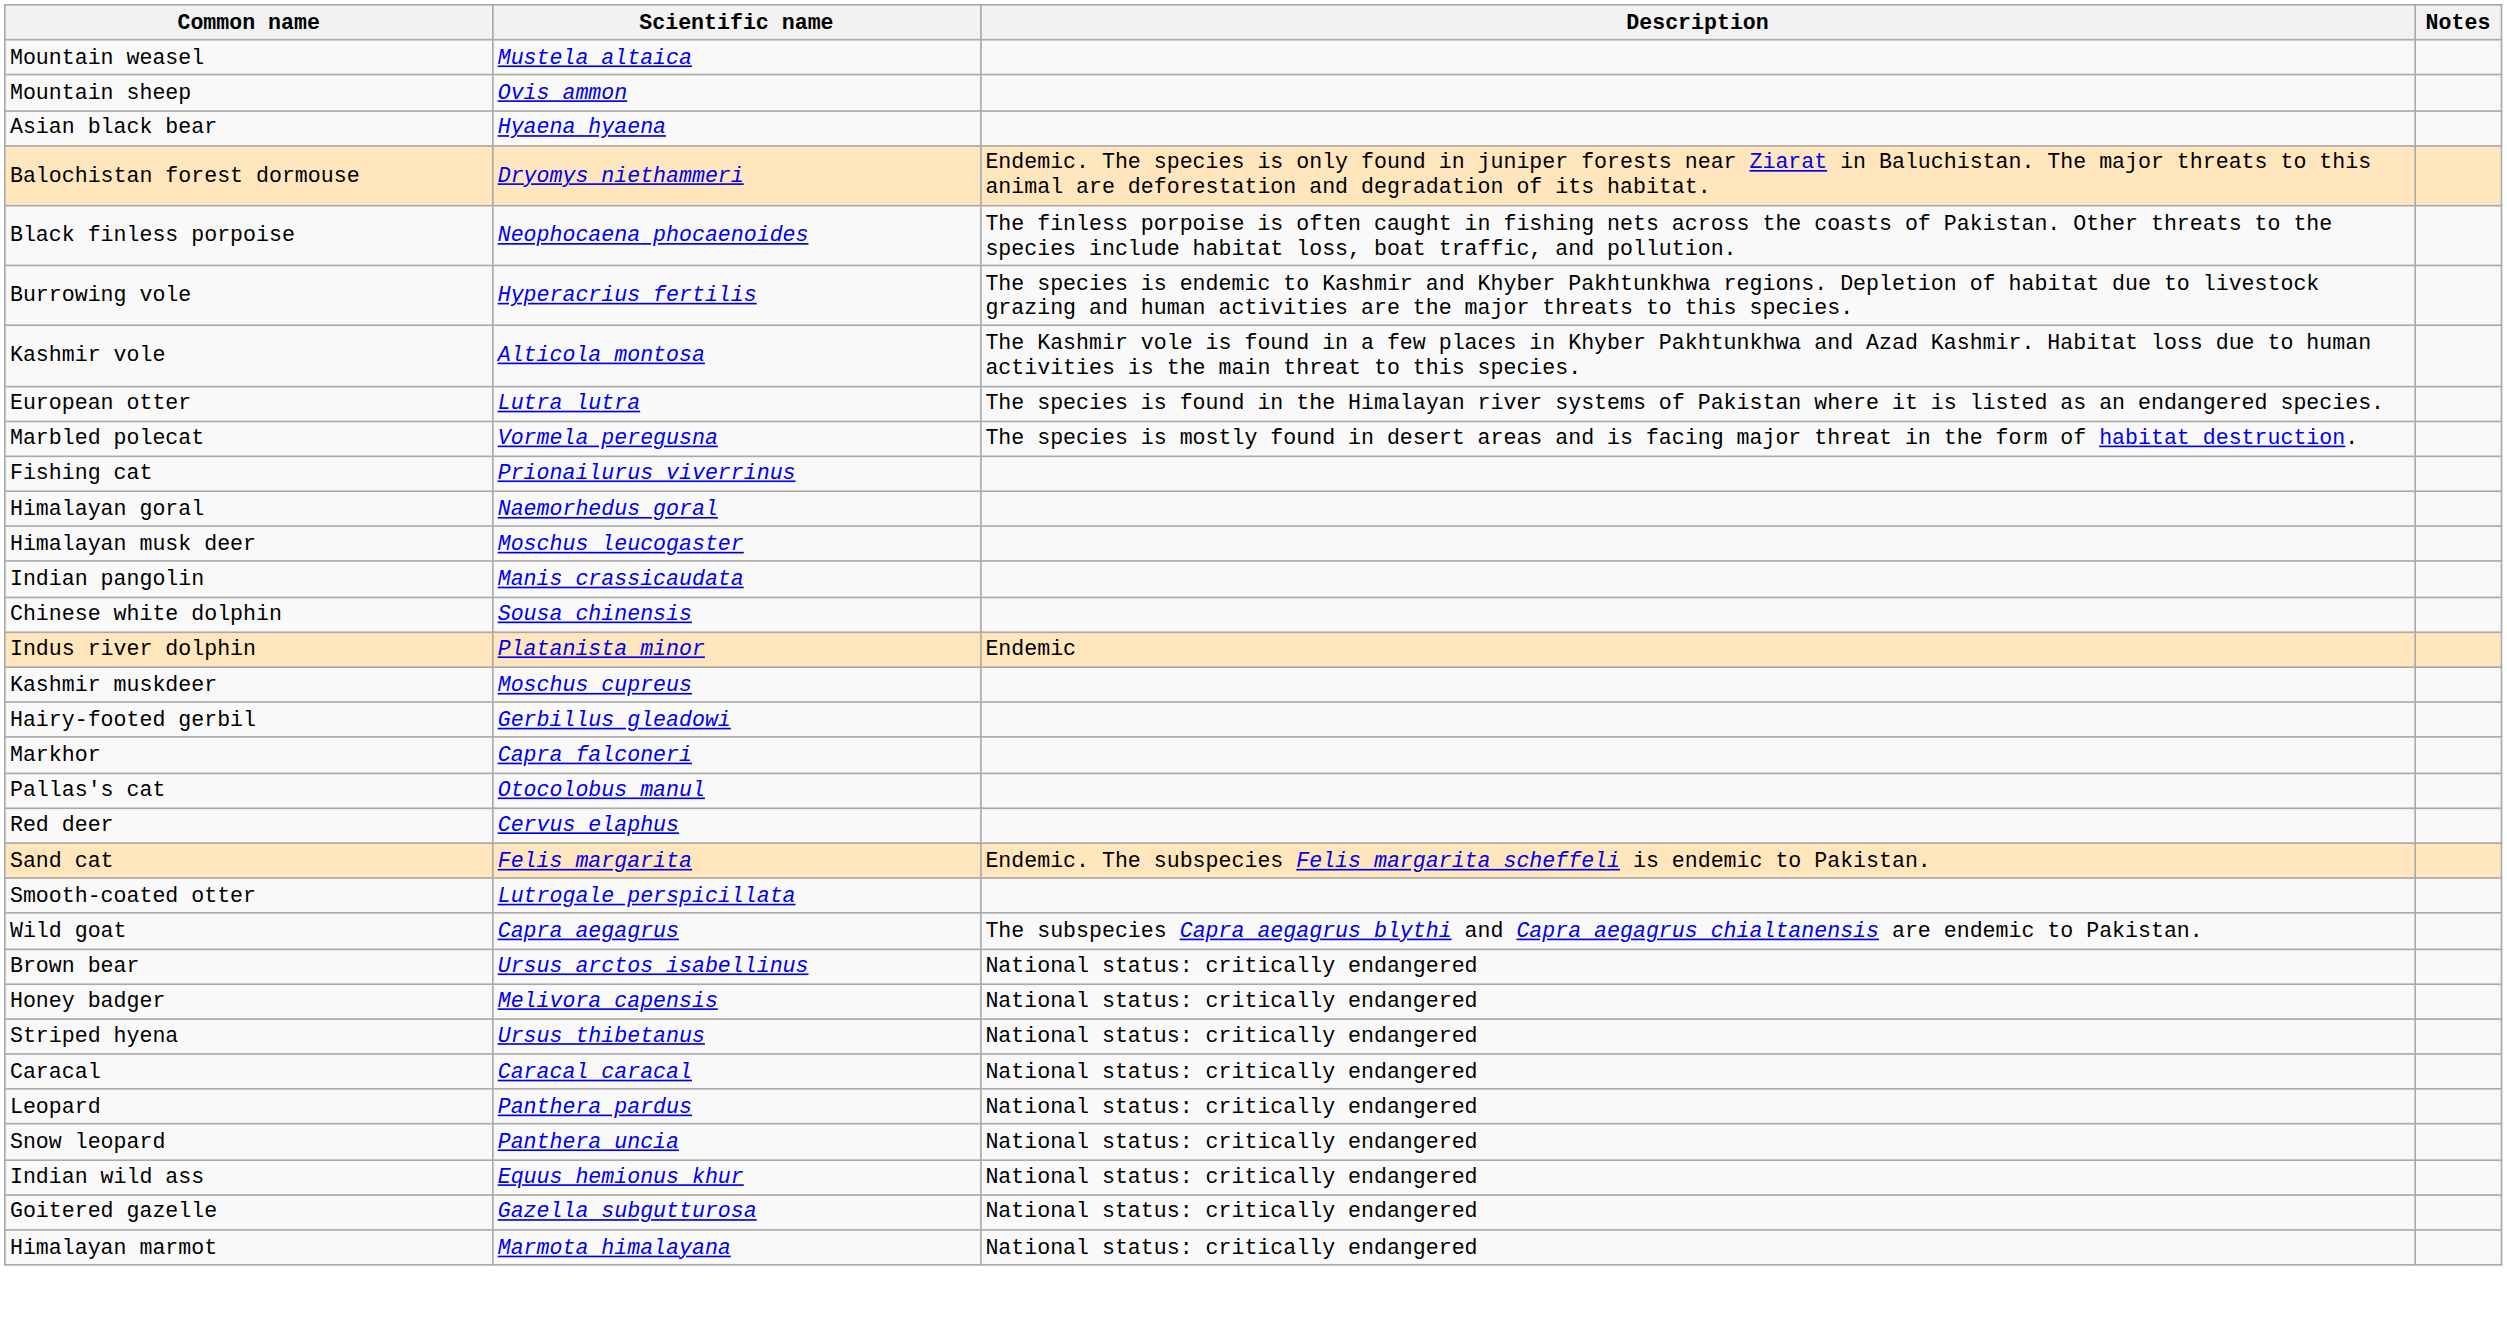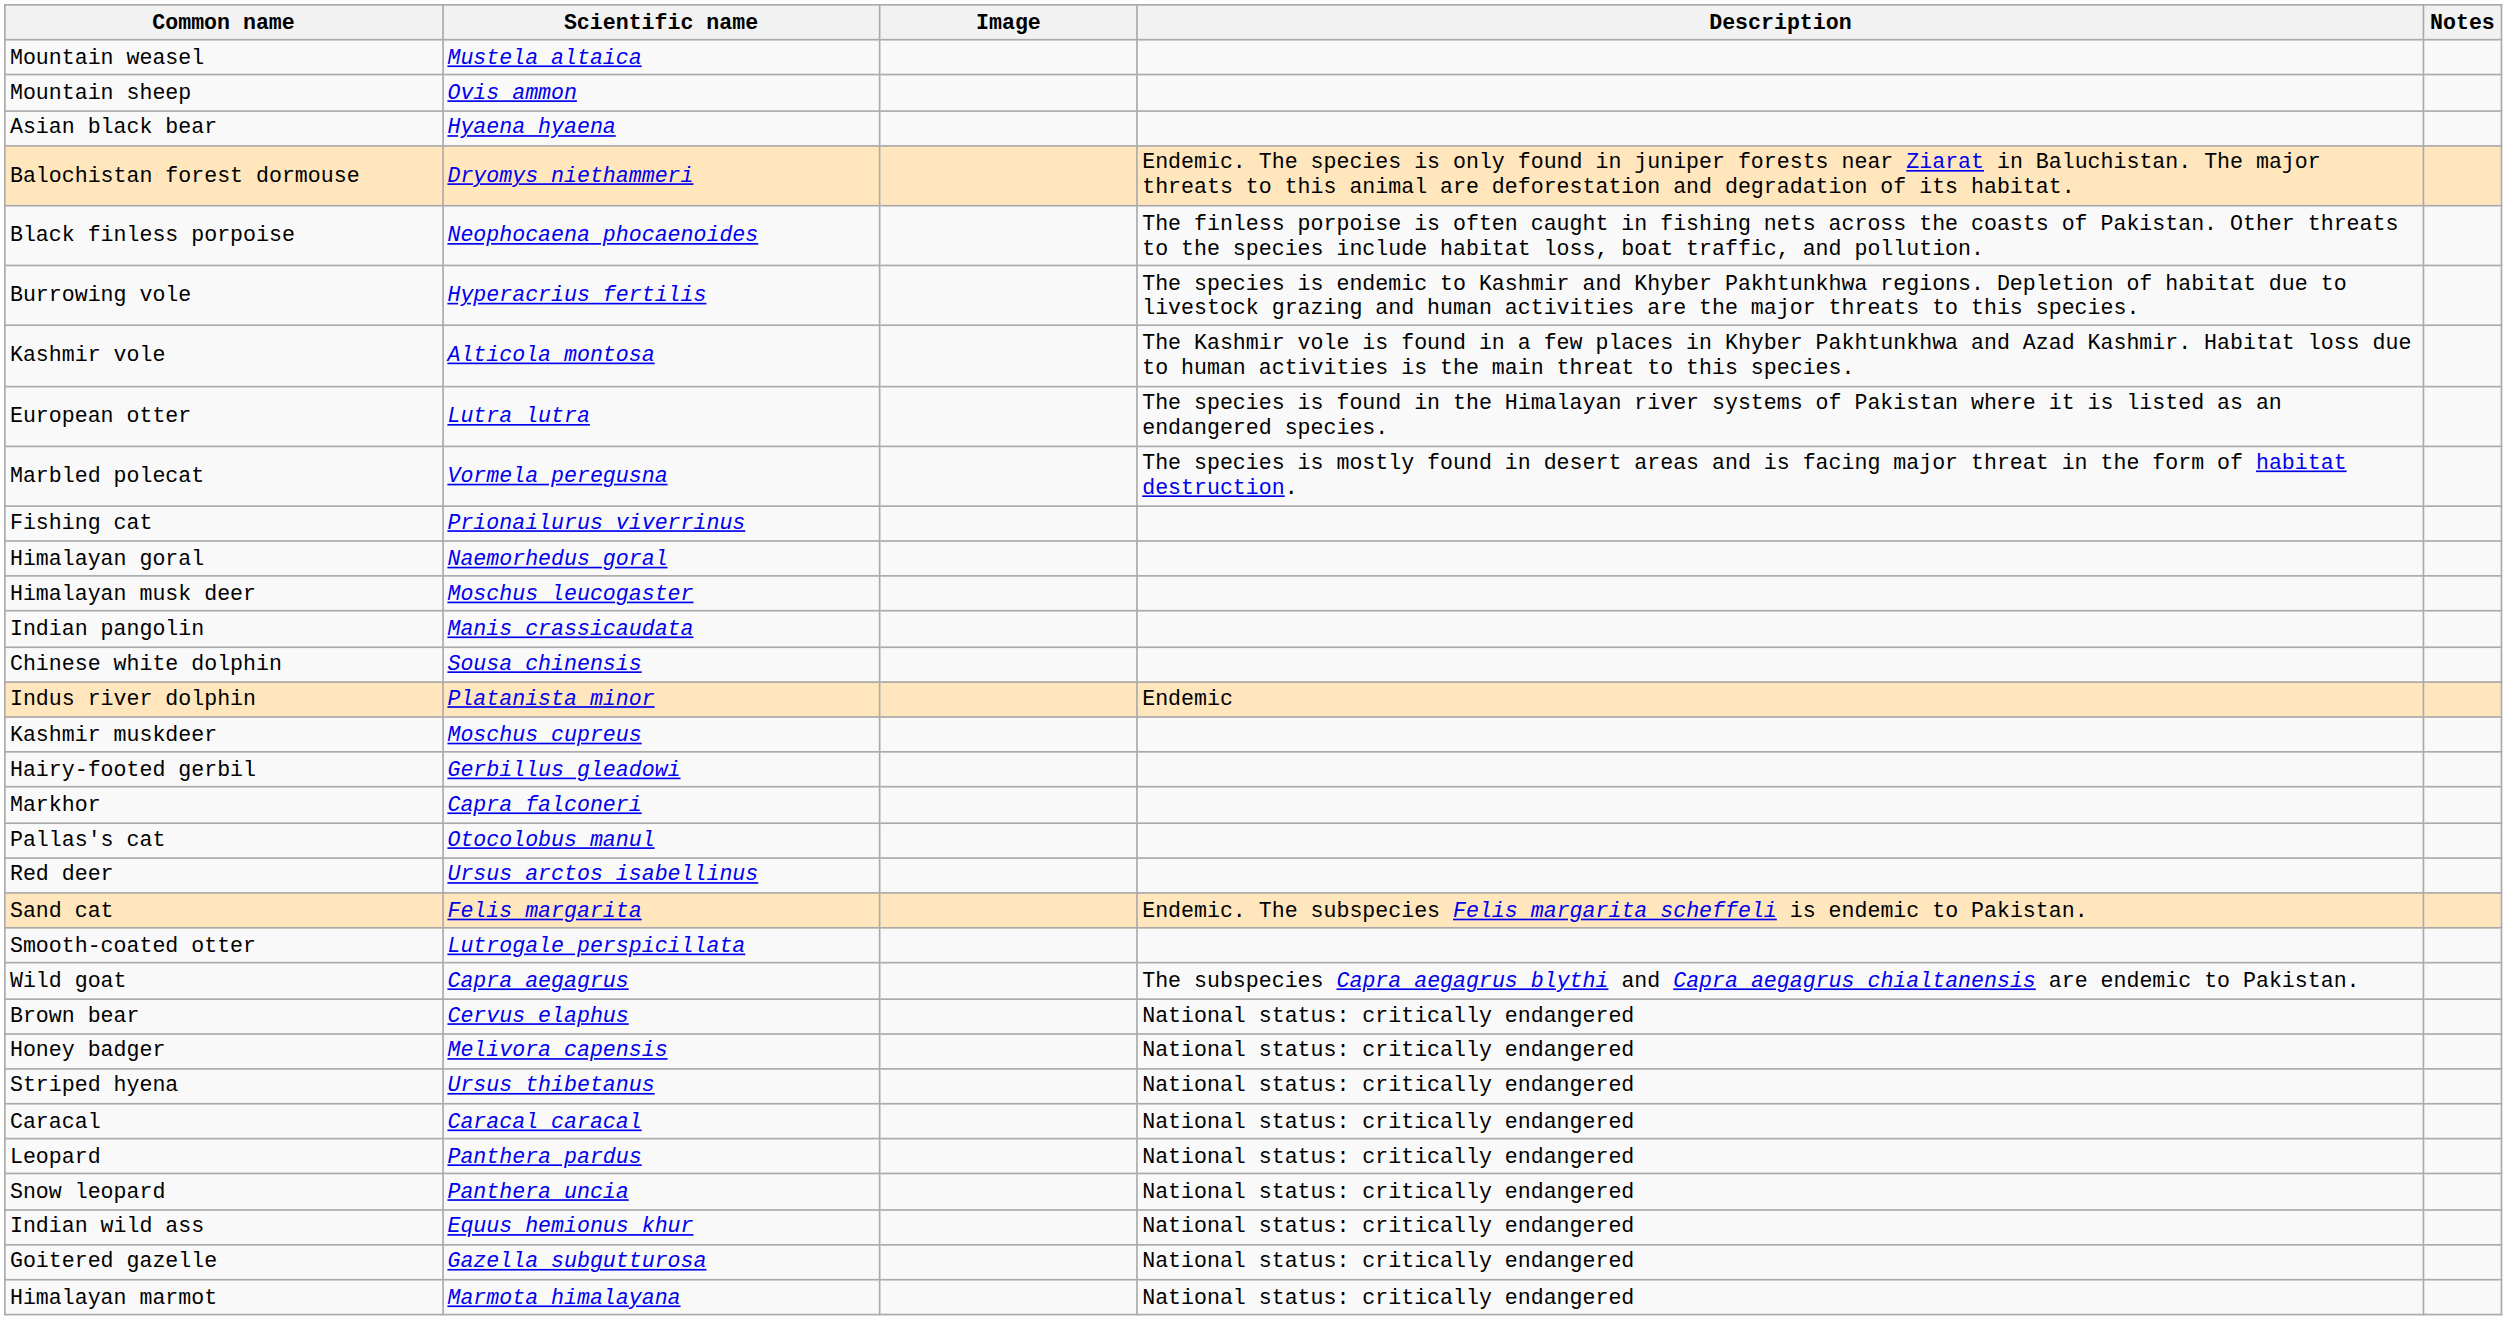 <table class="wikitable sortable" style="width:95%">
 <tr>
 <th class="sortable" ! width=17%><strong>Common name</strong></th>
 <th class="sortable" ! width=17%><strong>Scientific name</strong></th>
+<th class="unsortable" ! width=10%><strong>Image</strong></th>
 <th class="unsortable" ! width=50%><strong>Description</strong></th>
 <th class="unsortable" ! width=3%><strong>Notes</strong></th>
 </tr>
 <tr>
 <td>Mountain weasel</td>
 <td><em><a href='#'>Mustela altaica</a></em></td>
 <td></td>
 <td></td>
+<td></td>
 </tr>
 <tr>
 <td>Mountain sheep</td>
 <td><em><a href='#'>Ovis ammon</a></em></td>
+<td></td>
 <td></td>
 <td></td>
 </tr>
 <tr>
 <td>Asian black bear</td>
 <td><em><a href='#'>Hyaena hyaena</a></em></td>
 <td></td>
 <td></td>
+<td></td>
 </tr>
 <tr style="background:#ffe6bd;">
 <td>Balochistan forest dormouse</td>
 <td><em><a href='#'>Dryomys niethammeri</a></em></td>
+<td></td>
 <td>Endemic. The species is only found in juniper forests near <a href='#'>Ziarat</a> in Baluchistan. The major threats to this animal are deforestation and degradation of its habitat.</td>
 <td></td>
 </tr>
 <tr>
 <td>Black finless porpoise</td>
 <td><em><a href='#'>Neophocaena phocaenoides</a></em></td>
+<td></td>
 <td>The finless porpoise is often caught in fishing nets across the coasts of Pakistan. Other threats to the species include habitat loss, boat traffic, and pollution.</td>
 <td></td>
 </tr>
 <tr>
 <td>Burrowing vole</td>
 <td><em><a href='#'>Hyperacrius fertilis</a></em></td>
+<td></td>
 <td>The species is endemic to Kashmir and Khyber Pakhtunkhwa regions. Depletion of habitat due to livestock grazing and human activities are the major threats to this species.</td>
 <td></td>
 </tr>
 <tr>
 <td>Kashmir vole</td>
 <td><em><a href='#'>Alticola montosa</a></em></td>
+<td></td>
 <td>The Kashmir vole is found in a few places in Khyber Pakhtunkhwa and Azad Kashmir. Habitat loss due to human activities is the main threat to this species.</td>
 <td></td>
 </tr>
 <tr>
 <td>European otter</td>
 <td><em><a href='#'>Lutra lutra</a></em></td>
+<td></td>
 <td>The species is found in the Himalayan river systems of Pakistan where it is listed as an endangered species.</td>
 <td></td>
 </tr>
 <tr>
 <td>Marbled polecat</td>
 <td><em><a href='#'>Vormela peregusna</a></em></td>
+<td></td>
 <td>The species is mostly found in desert areas and is facing major threat in the form of <a href='#'>habitat destruction</a>.</td>
 <td></td>
 </tr>
 <tr>
 <td>Fishing cat</td>
 <td><em><a href='#'>Prionailurus viverrinus</a></em></td>
 <td></td>
 <td></td>
+<td></td>
 </tr>
 <tr>
 <td>Himalayan goral</td>
 <td><em><a href='#'>Naemorhedus goral</a></em></td>
+<td></td>
 <td></td>
 <td></td>
 </tr>
 <tr>
 <td>Himalayan musk deer</td>
 <td><em><a href='#'>Moschus leucogaster</a></em></td>
 <td></td>
 <td></td>
+<td></td>
 </tr>
 <tr>
 <td>Indian pangolin</td>
 <td><em><a href='#'>Manis crassicaudata</a></em></td>
+<td></td>
 <td></td>
 <td></td>
 </tr>
 <tr>
 <td>Chinese white dolphin</td>
 <td><em><a href='#'>Sousa chinensis</a></em></td>
 <td></td>
 <td></td>
+<td></td>
 </tr>
 <tr style="background:#ffe6bd;">
 <td>Indus river dolphin</td>
 <td><em><a href='#'>Platanista minor</a></em></td>
+<td></td>
 <td>Endemic</td>
 <td></td>
 </tr>
 <tr>
 <td>Kashmir muskdeer</td>
 <td><em><a href='#'>Moschus cupreus</a></em></td>
 <td></td>
 <td></td>
+<td></td>
 </tr>
 <tr>
 <td>Hairy-footed gerbil</td>
 <td><em><a href='#'>Gerbillus gleadowi</a></em></td>
+<td></td>
 <td></td>
 <td></td>
 </tr>
 <tr>
 <td>Markhor</td>
 <td><em><a href='#'>Capra falconeri</a></em></td>
 <td></td>
 <td></td>
+<td></td>
 </tr>
 <tr>
 <td>Pallas's cat</td>
 <td><em><a href='#'>Otocolobus manul</a></em></td>
 <td></td>
 <td></td>
+<td></td>
 </tr>
 <tr>
 <td>Red deer</td>
-<td><em><a href='#'>Cervus elaphus</a></em></td>
+<td><a href='#'><em>Ursus arctos isabellinus</em></a></td>
+<td></td>
 <td></td>
 <td></td>
 </tr>
 <tr style="background:#ffe6bd;">
 <td>Sand cat</td>
 <td><em><a href='#'>Felis margarita</a></em></td>
+<td></td>
 <td>Endemic. The subspecies <em><a href='#'>Felis margarita scheffeli</a></em> is endemic to Pakistan.</td>
 <td></td>
 </tr>
 <tr>
 <td>Smooth-coated otter</td>
 <td><em><a href='#'>Lutrogale perspicillata</a></em></td>
 <td></td>
 <td></td>
+<td></td>
 </tr>
 <tr>
 <td>Wild goat</td>
 <td><em><a href='#'>Capra aegagrus</a></em></td>
+<td></td>
 <td>The subspecies <em><a href='#'>Capra aegagrus blythi</a></em> and <em><a href='#'>Capra aegagrus chialtanensis</a></em> are endemic to Pakistan.</td>
 <td></td>
 </tr>
 <tr>
 <td>Brown bear</td>
-<td><a href='#'><em>Ursus arctos isabellinus</em></a></td>
+<td><em><a href='#'>Cervus elaphus</a></em></td>
+<td><br></td>
 <td>National status: critically endangered</td>
 <td></td>
 </tr>
 <tr>
 <td>Honey badger</td>
 <td><a href='#'><em>Melivora capensis</em></a></td>
+<td></td>
 <td>National status: critically endangered</td>
 <td></td>
 </tr>
 <tr>
 <td>Striped hyena</td>
 <td><em><a href='#'>Ursus thibetanus</a></em></td>
+<td></td>
 <td>National status: critically endangered</td>
 <td></td>
 </tr>
 <tr>
 <td>Caracal</td>
 <td><em><a href='#'>Caracal caracal</a></em></td>
+<td></td>
 <td>National status: critically endangered</td>
 <td></td>
 </tr>
 <tr>
 <td>Leopard</td>
 <td><em><a href='#'>Panthera pardus</a></em></td>
+<td></td>
 <td>National status: critically endangered</td>
 <td></td>
 </tr>
 <tr>
 <td>Snow leopard</td>
 <td><em><a href='#'>Panthera uncia</a></em></td>
+<td></td>
 <td>National status: critically endangered</td>
 <td></td>
 </tr>
 <tr>
 <td>Indian wild ass</td>
 <td><em><a href='#'>Equus hemionus khur</a></em></td>
+<td></td>
 <td>National status: critically endangered</td>
 <td></td>
 </tr>
 <tr>
 <td>Goitered gazelle</td>
 <td><em><a href='#'>Gazella subgutturosa</a></em></td>
+<td></td>
 <td>National status: critically endangered</td>
 <td></td>
 </tr>
 <tr>
 <td>Himalayan marmot</td>
 <td><em><a href='#'>Marmota himalayana</a></em></td>
+<td></td>
 <td>National status: critically endangered</td>
 <td></td>
 </tr>
 </table>
